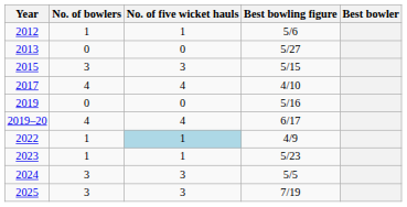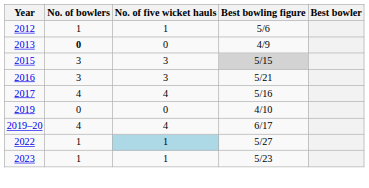 <table class="wikitable plainrowheaders sortable" style="text-align:center">
 <tr>
 <th>Year</th>
 <th>No. of bowlers</th>
 <th>No. of five wicket hauls</th>
 <th>Best bowling figure</th>
 <th>Best bowler</th>
 </tr>
 <tr>
 <td><a href='#'>2012</a></td>
 <td>1</td>
 <td>1</td>
 <td>5/6</td>
 <th scope="row"></th>
 </tr>
 <tr>
 <td><a href='#'>2013</a></td>
+<td><strong>0</strong></td>
 <td>0</td>
-<td>0</td>
-<td>5/27</td>
+<td>4/9</td>
 <th scope="row"></th>
 </tr>
 <tr>
 <td><a href='#'>2015</a></td>
 <td>3</td>
 <td>3</td>
-<td>5/15</td>
+<td style="background: lightgrey;">5/15</td>
+<th scope="row"></th>
+</tr>
+<tr>
+<td><a href='#'>2016</a></td>
+<td>3</td>
+<td>3</td>
+<td>5/21</td>
 <th scope="row"></th>
 </tr>
 <tr>
 <td><a href='#'>2017</a></td>
 <td>4</td>
 <td>4</td>
-<td>4/10</td>
+<td>5/16</td>
 <th scope="row"></th>
 </tr>
 <tr>
 <td><a href='#'>2019</a></td>
 <td>0</td>
 <td>0</td>
-<td>5/16</td>
+<td>4/10</td>
 <th scope="row"></th>
 </tr>
 <tr>
 <td><a href='#'>2019–20</a></td>
 <td>4</td>
 <td>4</td>
 <td>6/17</td>
 <th scope="row"></th>
 </tr>
 <tr>
 <td><a href='#'>2022</a></td>
 <td>1</td>
 <td style="background: lightblue;">1</td>
-<td>4/9</td>
+<td>5/27</td>
 <th scope="row"></th>
 </tr>
 <tr>
 <td><a href='#'>2023</a></td>
 <td>1</td>
 <td>1</td>
 <td>5/23</td>
 <th scope="row"></th>
 </tr>
-<tr>
-<td><a href='#'>2024</a></td>
-<td>3</td>
-<td>3</td>
-<td>5/5</td>
-<th scope="row"></th>
-</tr>
-<tr>
-<td><a href='#'>2025</a></td>
-<td>3</td>
-<td>3</td>
-<td>7/19</td>
-<th scope="row"></th>
-</tr>
 </table>
